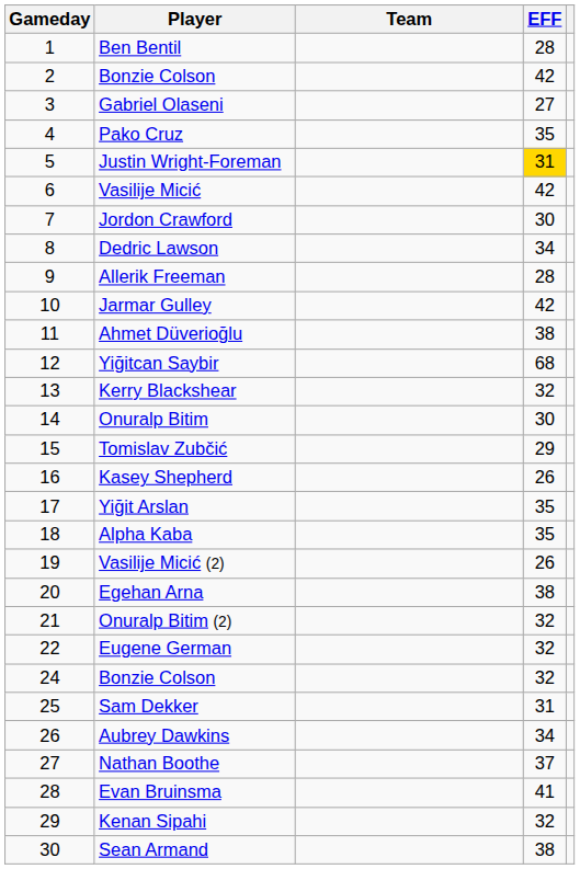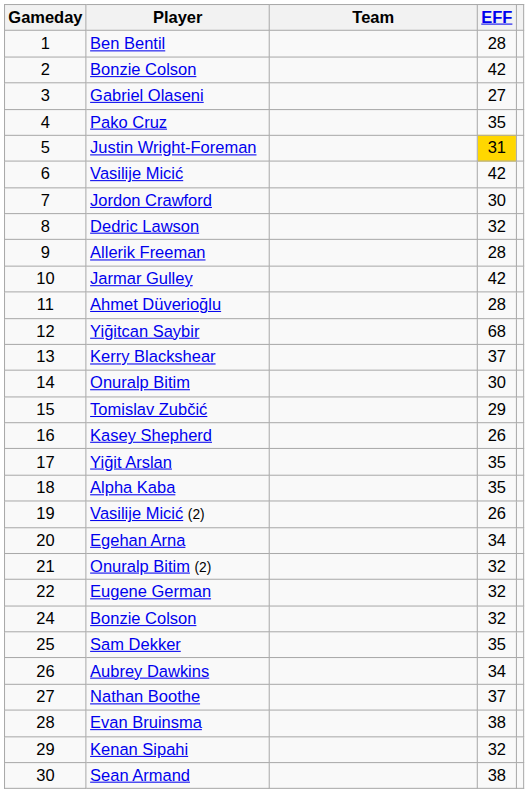 <table class="wikitable sortable" style="text-align:center;">
 <tr>
 <th>Gameday</th>
 <th width=170>Player</th>
 <th width=195>Team</th>
 <th><a href='#'>EFF</a></th>
 <th></th>
 </tr>
 <tr>
 <td>1</td>
 <td align=left> <a href='#'>Ben Bentil</a></td>
 <td align=left></td>
 <td>28</td>
 <td></td>
 </tr>
 <tr>
 <td>2</td>
 <td align=left> <a href='#'>Bonzie Colson</a></td>
 <td align=left></td>
 <td>42</td>
 <td></td>
 </tr>
 <tr>
 <td>3</td>
 <td align=left> <a href='#'>Gabriel Olaseni</a></td>
 <td align=left></td>
 <td>27</td>
 <td></td>
 </tr>
 <tr>
 <td>4</td>
 <td align=left> <a href='#'>Pako Cruz</a></td>
 <td align=left></td>
 <td>35</td>
 <td></td>
 </tr>
 <tr>
 <td>5</td>
 <td align=left> <a href='#'>Justin Wright-Foreman</a></td>
 <td align=left></td>
 <td style="background: gold;">31</td>
 <td></td>
 </tr>
 <tr>
 <td>6</td>
 <td align=left> <a href='#'>Vasilije Micić</a></td>
 <td align=left></td>
 <td>42</td>
 <td></td>
 </tr>
 <tr>
 <td>7</td>
 <td align=left> <a href='#'>Jordon Crawford</a></td>
 <td align=left></td>
 <td>30</td>
 <td></td>
 </tr>
 <tr>
 <td>8</td>
 <td align=left> <a href='#'>Dedric Lawson</a></td>
 <td align=left></td>
-<td>34</td>
+<td>32</td>
 <td></td>
 </tr>
 <tr>
 <td>9</td>
 <td align=left> <a href='#'>Allerik Freeman</a></td>
 <td align=left></td>
 <td>28</td>
 <td></td>
 </tr>
 <tr>
 <td>10</td>
 <td align=left> <a href='#'>Jarmar Gulley</a></td>
 <td align=left></td>
 <td>42</td>
 <td></td>
 </tr>
 <tr>
 <td>11</td>
 <td align=left> <a href='#'>Ahmet Düverioğlu</a></td>
 <td align="left"></td>
-<td>38</td>
+<td>28</td>
 <td></td>
 </tr>
 <tr>
 <td>12</td>
 <td align=left> <a href='#'>Yiğitcan Saybir</a></td>
 <td align=left></td>
 <td>68</td>
 <td></td>
 </tr>
 <tr>
 <td>13</td>
 <td align=left> <a href='#'>Kerry Blackshear</a></td>
 <td align=left></td>
-<td>32</td>
+<td>37</td>
 <td></td>
 </tr>
 <tr>
 <td>14</td>
 <td align=left> <a href='#'>Onuralp Bitim</a></td>
 <td align=left></td>
 <td>30</td>
 <td></td>
 </tr>
 <tr>
 <td>15</td>
 <td align=left> <a href='#'>Tomislav Zubčić</a></td>
 <td align=left></td>
 <td>29</td>
 <td></td>
 </tr>
 <tr>
 <td>16</td>
 <td align=left> <a href='#'>Kasey Shepherd</a></td>
 <td align=left></td>
 <td>26</td>
 <td></td>
 </tr>
 <tr>
 <td>17</td>
 <td align=left> <a href='#'>Yiğit Arslan</a></td>
 <td align=left></td>
 <td>35</td>
 <td></td>
 </tr>
 <tr>
 <td>18</td>
 <td align=left> <a href='#'>Alpha Kaba</a></td>
 <td align=left></td>
 <td>35</td>
 <td></td>
 </tr>
 <tr>
 <td>19</td>
 <td align=left> <a href='#'>Vasilije Micić</a> <small>(2)</small></td>
 <td align=left></td>
 <td>26</td>
 <td></td>
 </tr>
 <tr>
 <td>20</td>
 <td align=left> <a href='#'>Egehan Arna</a></td>
 <td align=left></td>
-<td>38</td>
+<td>34</td>
 <td></td>
 </tr>
 <tr>
 <td>21</td>
 <td align=left> <a href='#'>Onuralp Bitim</a> <small>(2)</small></td>
 <td align=left></td>
 <td>32</td>
 <td></td>
 </tr>
 <tr>
 <td>22</td>
 <td align=left> <a href='#'>Eugene German</a></td>
 <td align=left></td>
 <td>32</td>
 <td></td>
 </tr>
 <tr>
 <td>24</td>
 <td align=left> <a href='#'>Bonzie Colson</a></td>
 <td align=left></td>
 <td>32</td>
 <td></td>
 </tr>
 <tr>
 <td>25</td>
 <td align=left> <a href='#'>Sam Dekker</a></td>
 <td align=left></td>
-<td>31</td>
+<td>35</td>
 <td></td>
 </tr>
 <tr>
 <td>26</td>
 <td align=left> <a href='#'>Aubrey Dawkins</a></td>
 <td align=left></td>
 <td>34</td>
 <td></td>
 </tr>
 <tr>
 <td>27</td>
 <td align=left> <a href='#'>Nathan Boothe</a></td>
 <td align=left></td>
 <td>37</td>
 <td></td>
 </tr>
 <tr>
 <td>28</td>
 <td align=left> <a href='#'>Evan Bruinsma</a></td>
 <td align=left></td>
-<td>41</td>
+<td>38</td>
 <td></td>
 </tr>
 <tr>
 <td>29</td>
 <td align=left> <a href='#'>Kenan Sipahi</a></td>
 <td align=left></td>
 <td>32</td>
 <td></td>
 </tr>
 <tr>
 <td>30</td>
 <td align=left> <a href='#'>Sean Armand</a></td>
 <td align=left></td>
 <td>38</td>
 <td></td>
 </tr>
 </table>
